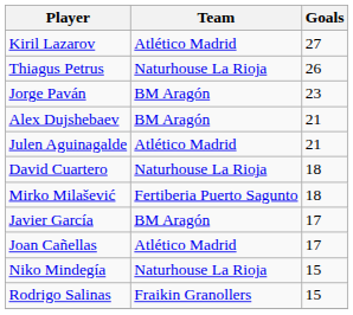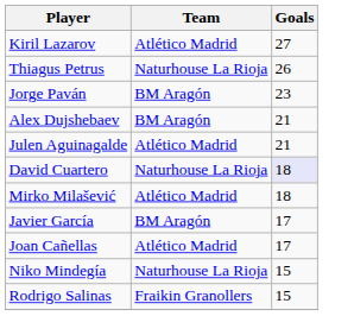 <table class="wikitable">
 <tr>
 <th>Player</th>
 <th>Team</th>
 <th>Goals</th>
 </tr>
 <tr>
 <td> <a href='#'>Kiril Lazarov</a></td>
 <td><a href='#'>Atlético Madrid</a></td>
 <td>27</td>
 </tr>
 <tr>
 <td> <a href='#'>Thiagus Petrus</a></td>
 <td><a href='#'>Naturhouse La Rioja</a></td>
 <td>26</td>
 </tr>
 <tr>
 <td> <a href='#'>Jorge Paván</a></td>
 <td><a href='#'>BM Aragón</a></td>
 <td>23</td>
 </tr>
 <tr>
 <td> <a href='#'>Alex Dujshebaev</a></td>
 <td><a href='#'>BM Aragón</a></td>
 <td>21</td>
 </tr>
 <tr>
 <td> <a href='#'>Julen Aguinagalde</a></td>
 <td><a href='#'>Atlético Madrid</a></td>
 <td>21</td>
 </tr>
 <tr>
 <td> <a href='#'>David Cuartero</a></td>
 <td><a href='#'>Naturhouse La Rioja</a></td>
-<td>18</td>
+<td style="background: lavender;">18</td>
 </tr>
 <tr>
 <td> <a href='#'>Mirko Milašević</a></td>
-<td><a href='#'>Fertiberia Puerto Sagunto</a></td>
+<td><a href='#'>Atlético Madrid</a></td>
 <td>18</td>
 </tr>
 <tr>
 <td> <a href='#'>Javier García</a></td>
 <td><a href='#'>BM Aragón</a></td>
 <td>17</td>
 </tr>
 <tr>
 <td> <a href='#'>Joan Cañellas</a></td>
 <td><a href='#'>Atlético Madrid</a></td>
 <td>17</td>
 </tr>
 <tr>
 <td> <a href='#'>Niko Mindegía</a></td>
 <td><a href='#'>Naturhouse La Rioja</a></td>
 <td>15</td>
 </tr>
 <tr>
 <td> <a href='#'>Rodrigo Salinas</a></td>
 <td><a href='#'>Fraikin Granollers</a></td>
 <td>15</td>
 </tr>
 <tr>
 </tr>
 </table>
